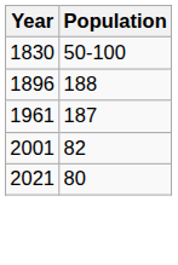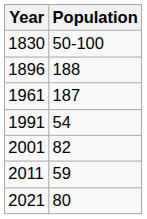 <table class=wikitable>
 <tr>
 <th>Year</th>
 <th>Population</th>
 </tr>
 <tr>
 <td>1830</td>
 <td>50-100</td>
 </tr>
 <tr>
 <td>1896</td>
 <td>188</td>
 </tr>
 <tr>
 <td>1961</td>
 <td>187</td>
 </tr>
 <tr>
+<td>1991</td>
+<td>54</td>
+</tr>
+<tr>
 <td>2001</td>
 <td>82</td>
+</tr>
+<tr>
+<td>2011</td>
+<td>59</td>
 </tr>
 <tr>
 <td>2021</td>
 <td>80</td>
 </tr>
 </table>
